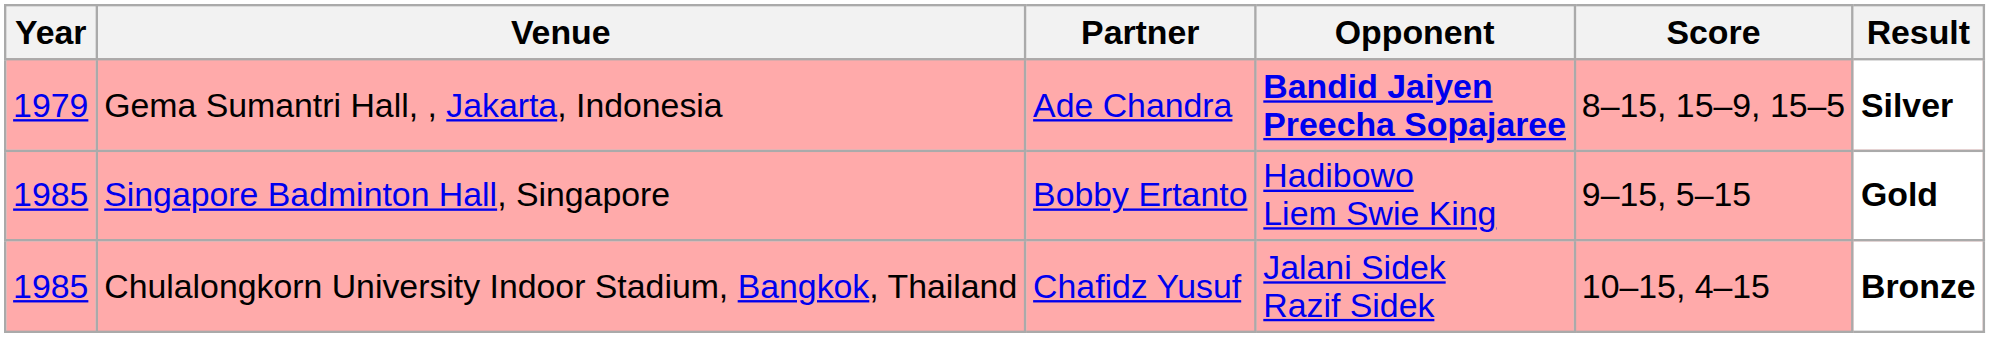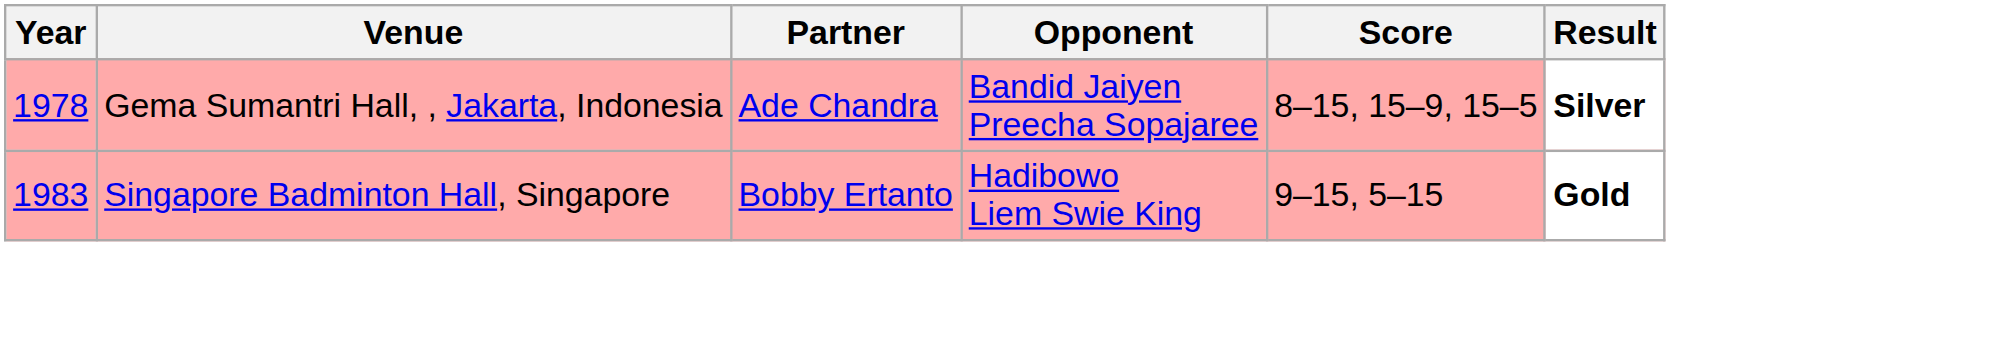 <table class="sortable wikitable" style="font-size: 90%;">
 <tr>
 <th>Year</th>
 <th>Venue</th>
 <th>Partner</th>
 <th>Opponent</th>
 <th>Score</th>
 <th>Result</th>
 </tr>
 <tr style="background:#FFAAAA">
-<td align="center"><a href='#'>1979</a></td>
+<td align="center"><a href='#'>1978</a></td>
 <td align="left">Gema Sumantri Hall, , <a href='#'>Jakarta</a>, Indonesia</td>
 <td align="left"> <a href='#'>Ade Chandra</a></td>
-<td align="left"><strong> <a href='#'>Bandid Jaiyen</a><br> <a href='#'>Preecha Sopajaree</a></strong></td>
+<td align="left"> <a href='#'>Bandid Jaiyen</a><br> <a href='#'>Preecha Sopajaree</a></td>
 <td align="left">8–15, 15–9, 15–5</td>
 <td style="text-align:left; background:white"> <strong>Silver</strong></td>
 </tr>
 <tr style="background:#FFAAAA">
-<td align="center"><a href='#'>1985</a></td>
+<td align="center"><a href='#'>1983</a></td>
 <td align="left"><a href='#'>Singapore Badminton Hall</a>, Singapore</td>
 <td align="left"> <a href='#'>Bobby Ertanto</a></td>
 <td align="left"> <a href='#'>Hadibowo</a><br> <a href='#'>Liem Swie King</a></td>
 <td align="left">9–15, 5–15</td>
 <td style="text-align:left; background:white"> <strong>Gold</strong></td>
 </tr>
-<tr style="background:#FFAAAA">
-<td align="center"><a href='#'>1985</a></td>
-<td align="left">Chulalongkorn University Indoor Stadium, <a href='#'>Bangkok</a>, Thailand</td>
-<td align="left"> <a href='#'>Chafidz Yusuf</a></td>
-<td align="left"> <a href='#'>Jalani Sidek</a><br> <a href='#'>Razif Sidek</a></td>
-<td align="left">10–15, 4–15</td>
-<td style="text-align:left; background:white"> <strong>Bronze</strong></td>
-</tr>
 </table>
